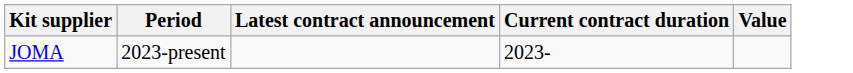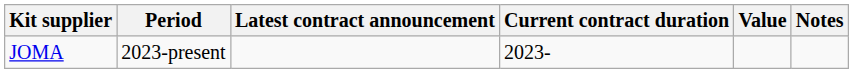 <table class="wikitable">
 <tr>
 <th>Kit supplier</th>
 <th>Period</th>
 <th>Latest contract announcement</th>
 <th>Current contract duration</th>
 <th>Value</th>
+<th>Notes</th>
 </tr>
 <tr>
 <td><a href='#'>JOMA</a></td>
 <td>2023-present</td>
 <td></td>
 <td>2023-</td>
 <td></td>
+<td></td>
 </tr>
 </table>
